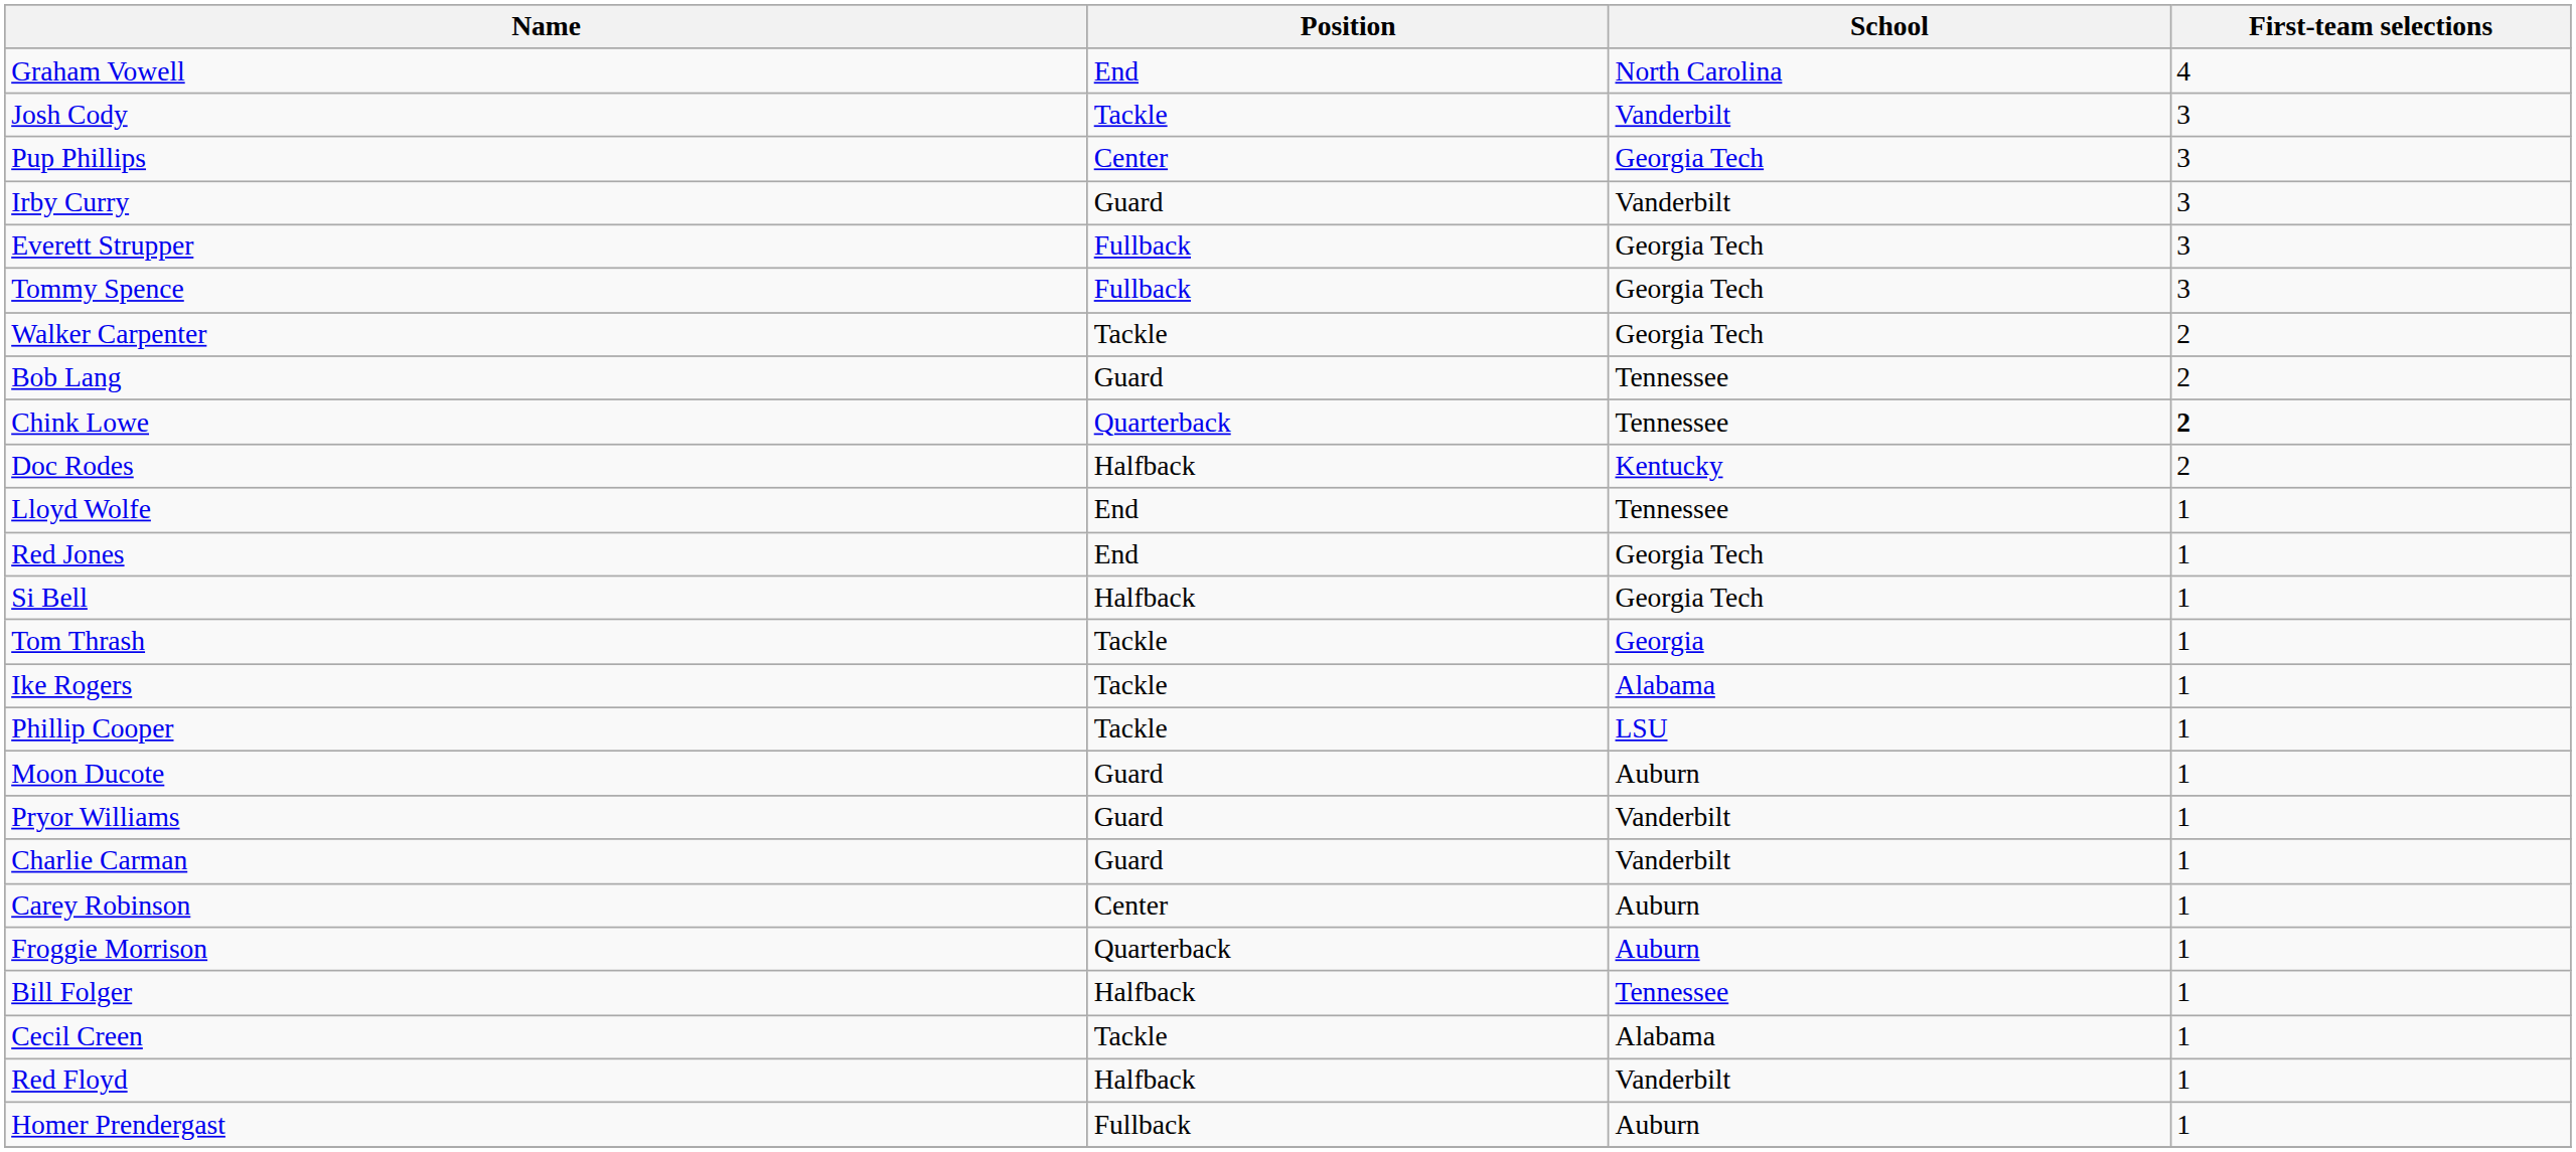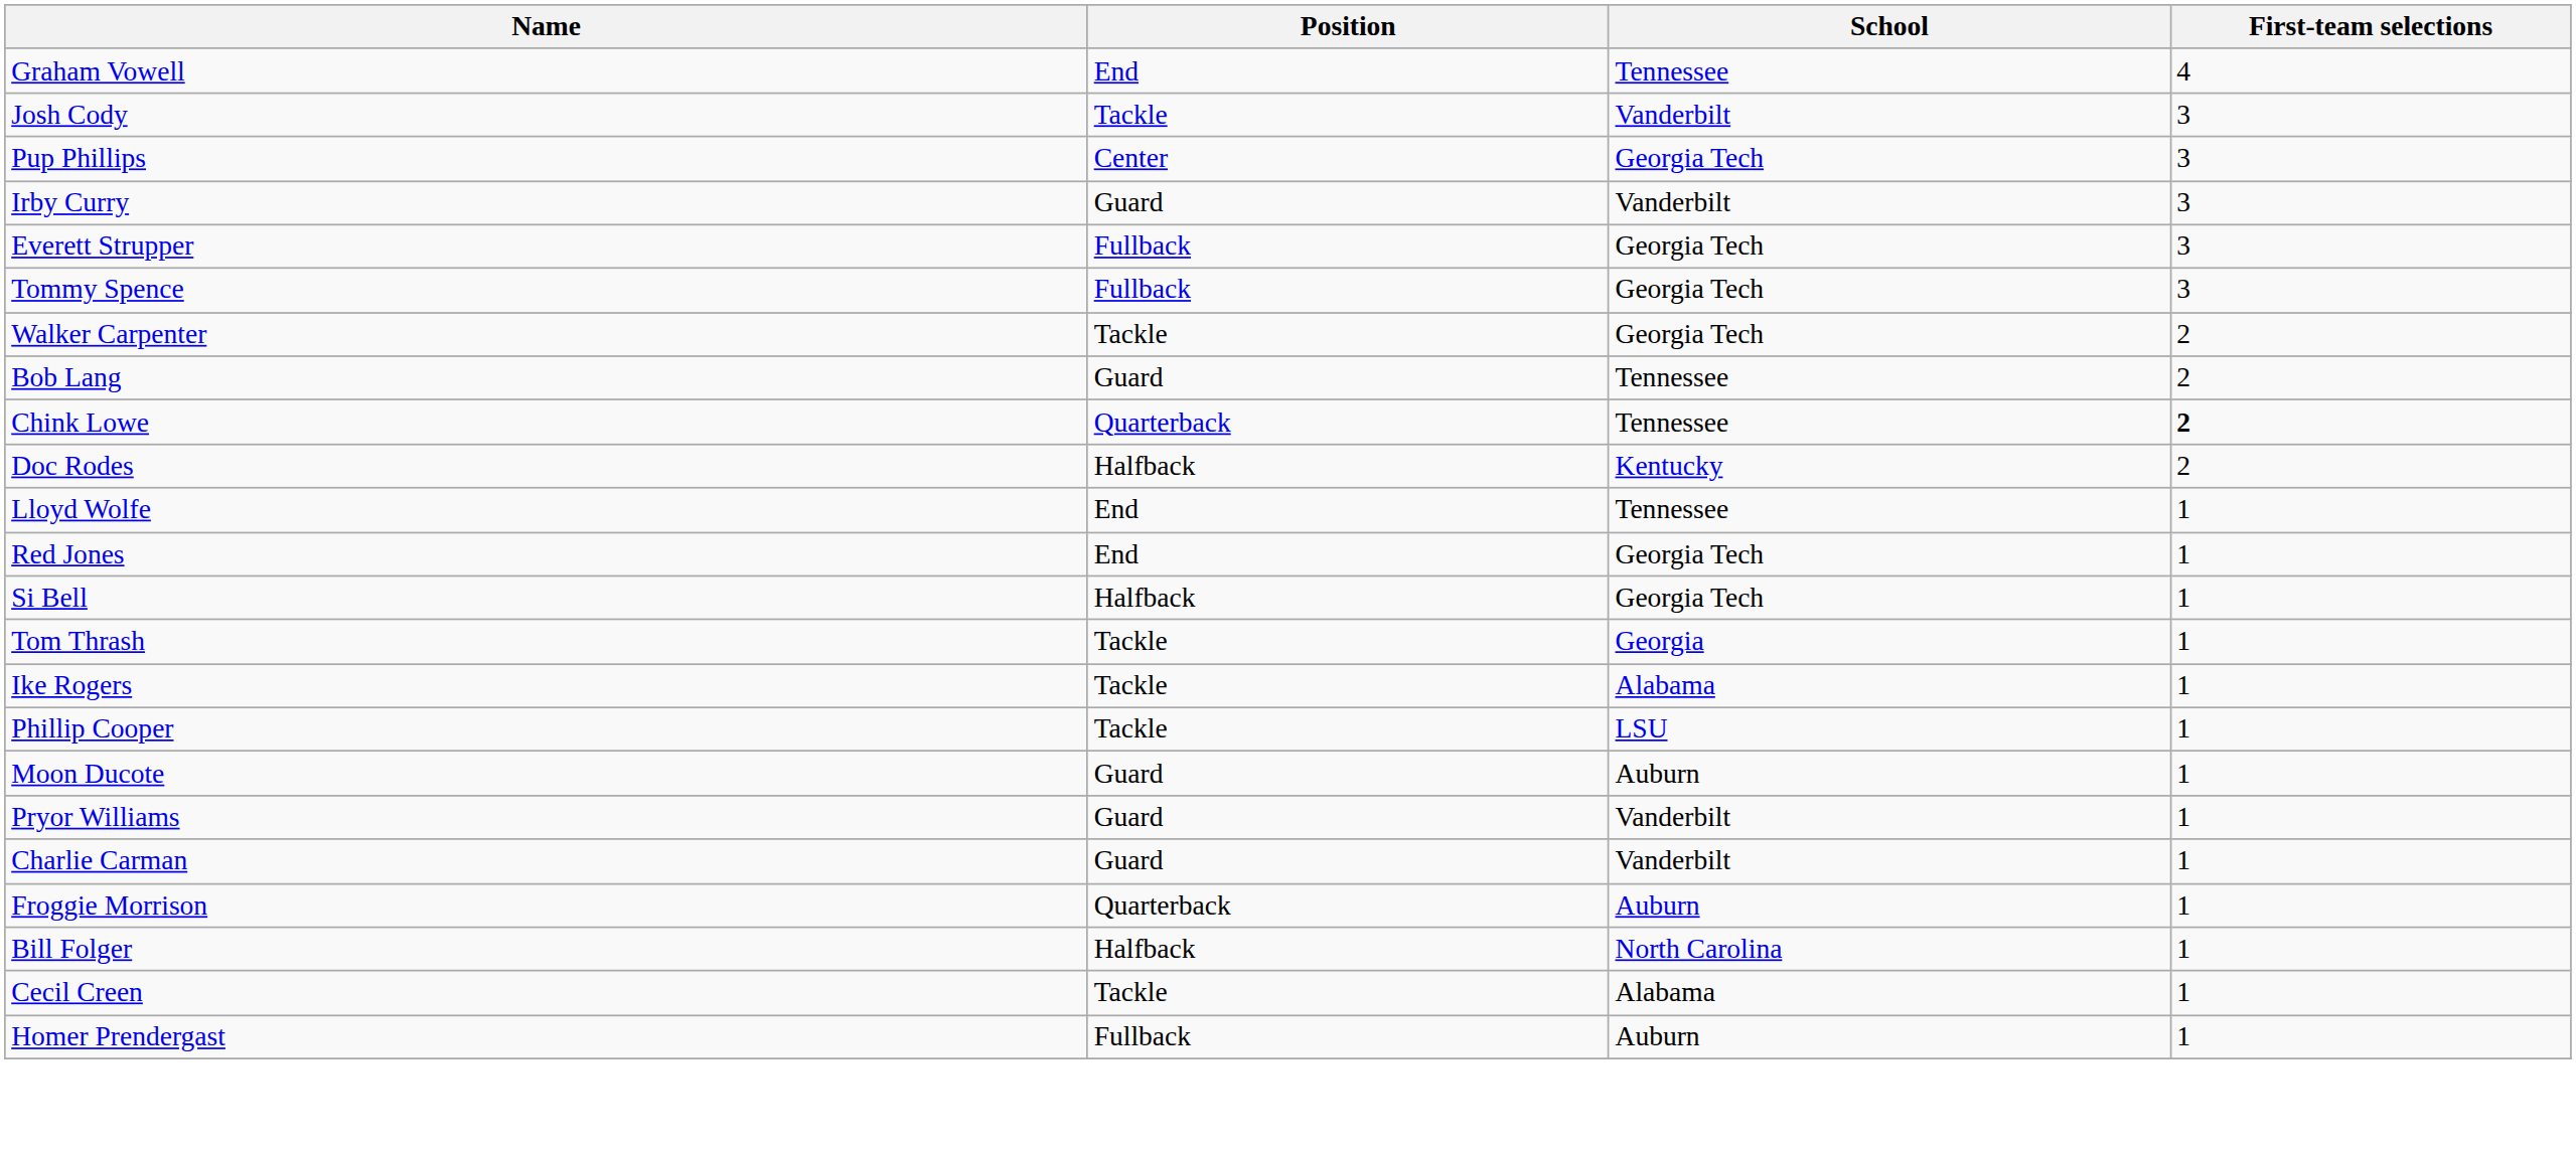 <table class="wikitable sortable">
 <tr>
 <th bgcolor="#DDDDFF" width="27%">Name</th>
 <th bgcolor="#DDDDFF" width="13%">Position</th>
 <th bgcolor="#DDDDFF" width="14%">School</th>
 <th bgcolor="#DDDDFF" width="10%">First-team selections</th>
 </tr>
 <tr align="left">
 <td><a href='#'>Graham Vowell</a></td>
 <td><a href='#'>End</a></td>
-<td><a href='#'>North Carolina</a></td>
+<td><a href='#'>Tennessee</a></td>
 <td>4</td>
 </tr>
 <tr align="left">
 <td><a href='#'>Josh Cody</a></td>
 <td><a href='#'>Tackle</a></td>
 <td><a href='#'>Vanderbilt</a></td>
 <td>3</td>
 </tr>
 <tr align="left">
 <td><a href='#'>Pup Phillips</a></td>
 <td><a href='#'>Center</a></td>
 <td><a href='#'>Georgia Tech</a></td>
 <td>3</td>
 </tr>
 <tr align="left">
 <td><a href='#'>Irby Curry</a></td>
 <td>Guard</td>
 <td>Vanderbilt</td>
 <td>3</td>
 </tr>
 <tr align="left">
 <td><a href='#'>Everett Strupper</a></td>
 <td><a href='#'>Fullback</a></td>
 <td>Georgia Tech</td>
 <td>3</td>
 </tr>
 <tr align="left">
 <td><a href='#'>Tommy Spence</a></td>
 <td><a href='#'>Fullback</a></td>
 <td>Georgia Tech</td>
 <td>3</td>
 </tr>
 <tr align="left">
 <td><a href='#'>Walker Carpenter</a></td>
 <td>Tackle</td>
 <td>Georgia Tech</td>
 <td>2</td>
 </tr>
 <tr align="left">
 <td><a href='#'>Bob Lang</a></td>
 <td>Guard</td>
 <td>Tennessee</td>
 <td>2</td>
 </tr>
 <tr align="left">
 <td><a href='#'>Chink Lowe</a></td>
 <td><a href='#'>Quarterback</a></td>
 <td>Tennessee</td>
 <td><strong>2</strong></td>
 </tr>
 <tr align="left">
 <td><a href='#'>Doc Rodes</a></td>
 <td>Halfback</td>
 <td><a href='#'>Kentucky</a></td>
 <td>2</td>
 </tr>
 <tr align="left">
 <td><a href='#'>Lloyd Wolfe</a></td>
 <td>End</td>
 <td>Tennessee</td>
 <td>1</td>
 </tr>
 <tr align="left">
 <td><a href='#'>Red Jones</a></td>
 <td>End</td>
 <td>Georgia Tech</td>
 <td>1</td>
 </tr>
 <tr align="left">
 <td><a href='#'>Si Bell</a></td>
 <td>Halfback</td>
 <td>Georgia Tech</td>
 <td>1</td>
 </tr>
 <tr align="left">
 <td><a href='#'>Tom Thrash</a></td>
 <td>Tackle</td>
 <td><a href='#'>Georgia</a></td>
 <td>1</td>
 </tr>
 <tr align="left">
 <td><a href='#'>Ike Rogers</a></td>
 <td>Tackle</td>
 <td><a href='#'>Alabama</a></td>
 <td>1</td>
 </tr>
 <tr align="left">
 <td><a href='#'>Phillip Cooper</a></td>
 <td>Tackle</td>
 <td><a href='#'>LSU</a></td>
 <td>1</td>
 </tr>
 <tr align="left">
 <td><a href='#'>Moon Ducote</a></td>
 <td>Guard</td>
 <td>Auburn</td>
 <td>1</td>
 </tr>
 <tr align="left">
 <td><a href='#'>Pryor Williams</a></td>
 <td>Guard</td>
 <td>Vanderbilt</td>
 <td>1</td>
 </tr>
 <tr align="left">
 <td><a href='#'>Charlie Carman</a></td>
 <td>Guard</td>
 <td>Vanderbilt</td>
 <td>1</td>
 </tr>
 <tr align="left">
-<td><a href='#'>Carey Robinson</a></td>
-<td>Center</td>
-<td>Auburn</td>
-<td>1</td>
-</tr>
-<tr align="left">
 <td><a href='#'>Froggie Morrison</a></td>
 <td>Quarterback</td>
 <td><a href='#'>Auburn</a></td>
 <td>1</td>
 </tr>
 <tr align="left">
 <td><a href='#'>Bill Folger</a></td>
 <td>Halfback</td>
-<td><a href='#'>Tennessee</a></td>
+<td><a href='#'>North Carolina</a></td>
 <td>1</td>
 </tr>
 <tr align="left">
 <td><a href='#'>Cecil Creen</a></td>
 <td>Tackle</td>
 <td>Alabama</td>
-<td>1</td>
-</tr>
-<tr align="left">
-<td><a href='#'>Red Floyd</a></td>
-<td>Halfback</td>
-<td>Vanderbilt</td>
 <td>1</td>
 </tr>
 <tr align="left">
 <td><a href='#'>Homer Prendergast</a></td>
 <td>Fullback</td>
 <td>Auburn</td>
 <td>1</td>
 </tr>
 <tr align="left">
 </tr>
 </table>
